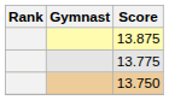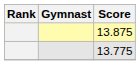 <table class="wikitable sortable" style="text-align:center; font-size:95%">
 <tr>
 <th scope=col>Rank</th>
 <th scope=col>Gymnast</th>
 <th scope=col>Score</th>
 </tr>
 <tr bgcolor=fffcaf>
 <th scope=row style="text-align:center"></th>
 <td align=left></td>
 <td>13.875</td>
 </tr>
 <tr bgcolor=e5e5e5>
 <th scope=row style="text-align:center"></th>
 <td align=left></td>
 <td>13.775</td>
 </tr>
-<tr bgcolor=eecc99>
-<th scope=row style="text-align:center"></th>
-<td align=left></td>
-<td>13.750</td>
-</tr>
 <tr>
 </tr>
 </table>
